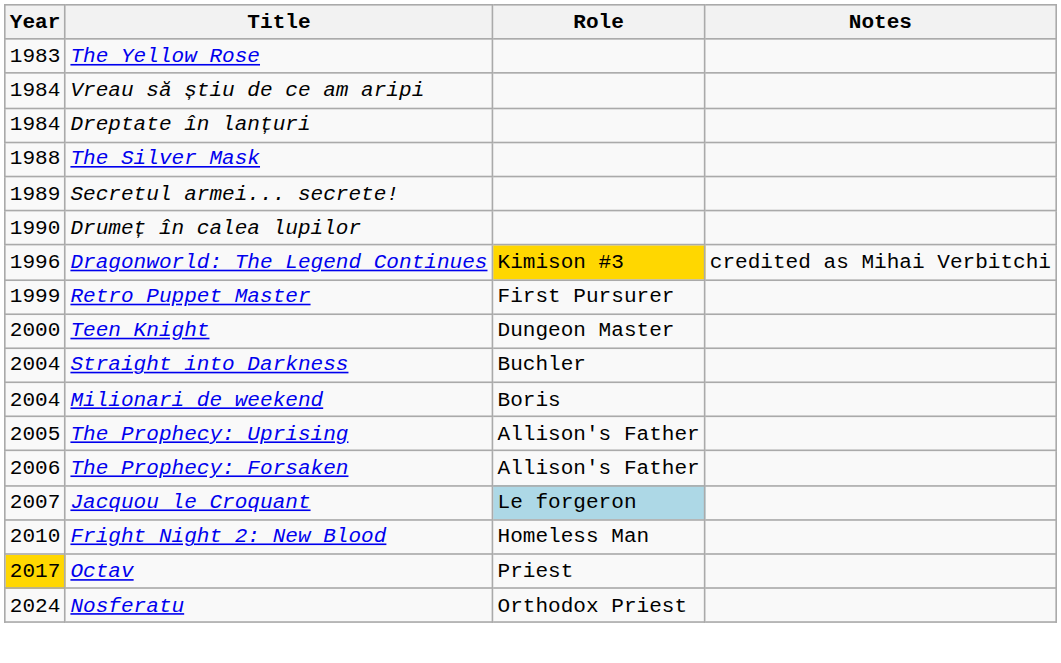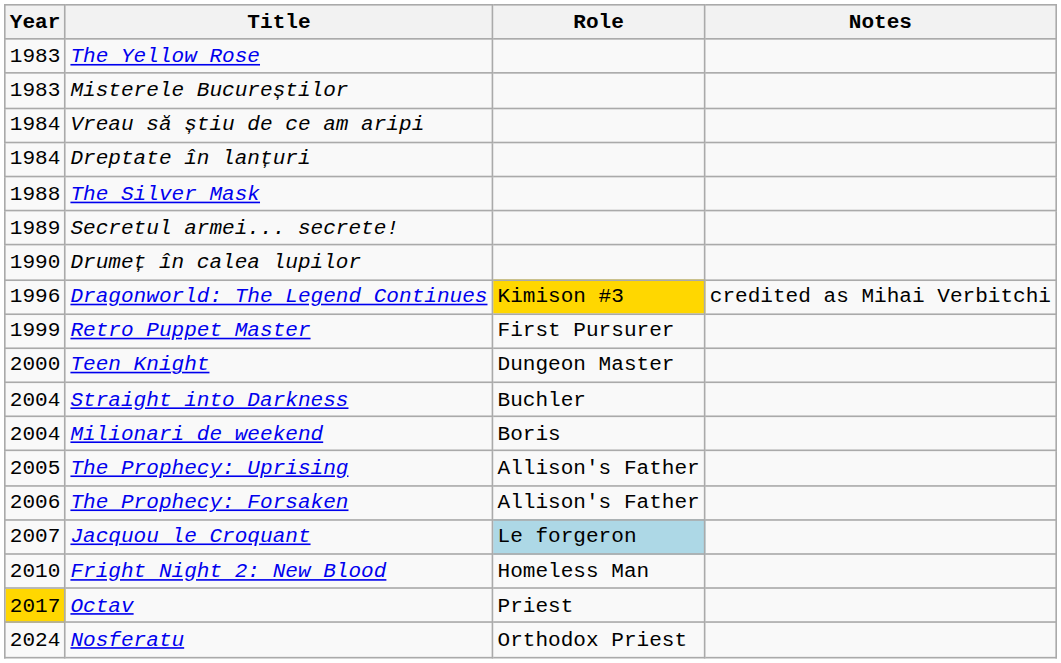 <table class="wikitable">
 <tr>
 <th>Year</th>
 <th>Title</th>
 <th>Role</th>
 <th>Notes</th>
 </tr>
 <tr>
 <td>1983</td>
 <td><em><a href='#'>The Yellow Rose</a></em></td>
+<td></td>
+<td></td>
+</tr>
+<tr>
+<td>1983</td>
+<td><em>Misterele Bucureștilor</em></td>
 <td></td>
 <td></td>
 </tr>
 <tr>
 <td>1984</td>
 <td><em>Vreau să știu de ce am aripi</em></td>
 <td></td>
 <td></td>
 </tr>
 <tr>
 <td>1984</td>
 <td><em>Dreptate în lanțuri</em></td>
 <td></td>
 <td></td>
 </tr>
 <tr>
 <td>1988</td>
 <td><em><a href='#'>The Silver Mask</a></em></td>
 <td></td>
 <td></td>
 </tr>
 <tr>
 <td>1989</td>
 <td><em>Secretul armei... secrete!</em></td>
 <td></td>
 <td></td>
 </tr>
 <tr>
 <td>1990</td>
 <td><em>Drumeț în calea lupilor</em></td>
 <td></td>
 <td></td>
 </tr>
 <tr>
 <td>1996</td>
 <td><em><a href='#'>Dragonworld: The Legend Continues</a></em></td>
 <td style="background: gold;">Kimison #3</td>
 <td>credited as Mihai Verbitchi</td>
 </tr>
 <tr>
 <td>1999</td>
 <td><em><a href='#'>Retro Puppet Master</a></em></td>
 <td>First Pursurer</td>
 <td></td>
 </tr>
 <tr>
 <td>2000</td>
 <td><em><a href='#'>Teen Knight</a></em></td>
 <td>Dungeon Master</td>
 <td></td>
 </tr>
 <tr>
 <td>2004</td>
 <td><em><a href='#'>Straight into Darkness</a></em></td>
 <td>Buchler</td>
 <td></td>
 </tr>
 <tr>
 <td>2004</td>
 <td><em><a href='#'>Milionari de weekend</a></em></td>
 <td>Boris</td>
 <td></td>
 </tr>
 <tr>
 <td>2005</td>
 <td><em><a href='#'>The Prophecy: Uprising</a></em></td>
 <td>Allison's Father</td>
 <td></td>
 </tr>
 <tr>
 <td>2006</td>
 <td><em><a href='#'>The Prophecy: Forsaken</a></em></td>
 <td>Allison's Father</td>
 <td></td>
 </tr>
 <tr>
 <td>2007</td>
 <td><em><a href='#'>Jacquou le Croquant</a></em></td>
 <td style="background: lightblue;">Le forgeron</td>
 <td></td>
 </tr>
 <tr>
 <td>2010</td>
 <td><em><a href='#'>Fright Night 2: New Blood</a></em></td>
 <td>Homeless Man</td>
 <td></td>
 </tr>
 <tr>
 <td style="background: gold;">2017</td>
 <td><em><a href='#'>Octav</a></em></td>
 <td>Priest</td>
 <td></td>
 </tr>
 <tr>
 <td>2024</td>
 <td><em><a href='#'>Nosferatu</a></em></td>
 <td>Orthodox Priest</td>
 <td></td>
 </tr>
 </table>
